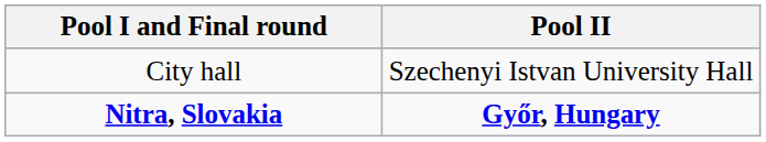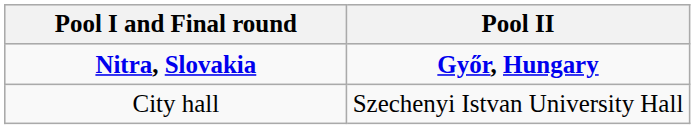 <table class=wikitable style=text-align:center>
 <tr>
 <th width=50%>Pool I and Final round</th>
 <th width=50%>Pool II</th>
 </tr>
 <tr>
+<td><strong> <a href='#'>Nitra</a>, <a href='#'>Slovakia</a></strong></td>
+<td><strong> <a href='#'>Győr</a>, <a href='#'>Hungary</a></strong></td>
+</tr>
+<tr>
 <td>City hall</td>
 <td>Szechenyi Istvan University Hall</td>
 </tr>
-<tr>
-<td><strong> <a href='#'>Nitra</a>, <a href='#'>Slovakia</a></strong></td>
-<td><strong> <a href='#'>Győr</a>, <a href='#'>Hungary</a></strong></td>
-</tr>
 </table>
